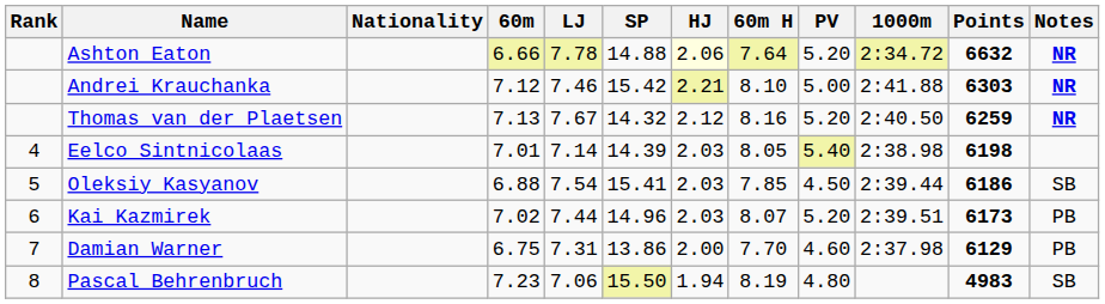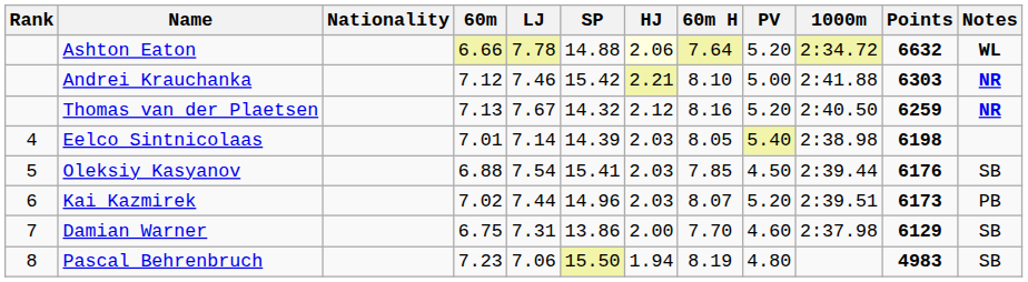 <table class="wikitable sortable" style="text-align:center">
 <tr>
 <th>Rank</th>
 <th>Name</th>
 <th>Nationality</th>
 <th>60m</th>
 <th>LJ</th>
 <th>SP</th>
 <th>HJ</th>
 <th>60m H</th>
 <th>PV</th>
 <th>1000m</th>
 <th>Points</th>
 <th>Notes</th>
 </tr>
 <tr>
 <td></td>
 <td align=left><a href='#'>Ashton Eaton</a></td>
 <td align=left></td>
 <td bgcolor=#F2F5A9>6.66</td>
 <td bgcolor=#F2F5A9>7.78</td>
 <td>14.88</td>
 <td style="background: lightyellow;">2.06</td>
 <td bgcolor=#F2F5A9>7.64</td>
 <td>5.20</td>
 <td bgcolor=#F2F5A9>2:34.72</td>
 <td><strong>6632</strong></td>
-<td><strong><a href='#'>NR</a></strong></td>
+<td><strong>WL</strong></td>
 </tr>
 <tr>
 <td></td>
 <td align=left><a href='#'>Andrei Krauchanka</a></td>
 <td align=left></td>
 <td>7.12</td>
 <td>7.46</td>
 <td>15.42</td>
 <td bgcolor=#F2F5A9>2.21</td>
 <td>8.10</td>
 <td>5.00</td>
 <td>2:41.88</td>
 <td><strong>6303</strong></td>
 <td><strong><a href='#'>NR</a></strong></td>
 </tr>
 <tr>
 <td></td>
 <td align=left><a href='#'>Thomas van der Plaetsen</a></td>
 <td align=left></td>
 <td>7.13</td>
 <td>7.67</td>
 <td>14.32</td>
 <td>2.12</td>
 <td>8.16</td>
 <td>5.20</td>
 <td>2:40.50</td>
 <td><strong>6259</strong></td>
 <td><strong><a href='#'>NR</a></strong></td>
 </tr>
 <tr>
 <td>4</td>
 <td align=left><a href='#'>Eelco Sintnicolaas</a></td>
 <td align=left></td>
 <td>7.01</td>
 <td>7.14</td>
 <td>14.39</td>
 <td>2.03</td>
 <td>8.05</td>
 <td bgcolor=#F2F5A9>5.40</td>
 <td>2:38.98</td>
 <td><strong>6198</strong></td>
 <td></td>
 </tr>
 <tr>
 <td>5</td>
 <td align=left><a href='#'>Oleksiy Kasyanov</a></td>
 <td align=left></td>
 <td>6.88</td>
 <td>7.54</td>
 <td>15.41</td>
 <td>2.03</td>
 <td>7.85</td>
 <td>4.50</td>
 <td>2:39.44</td>
-<td><strong>6186</strong></td>
+<td><strong>6176</strong></td>
 <td>SB</td>
 </tr>
 <tr>
 <td>6</td>
 <td align=left><a href='#'>Kai Kazmirek</a></td>
 <td align=left></td>
 <td>7.02</td>
 <td>7.44</td>
 <td>14.96</td>
 <td>2.03</td>
 <td>8.07</td>
 <td>5.20</td>
 <td>2:39.51</td>
 <td><strong>6173</strong></td>
 <td>PB</td>
 </tr>
 <tr>
 <td>7</td>
 <td align=left><a href='#'>Damian Warner</a></td>
 <td align=left></td>
 <td>6.75</td>
 <td>7.31</td>
 <td>13.86</td>
 <td>2.00</td>
 <td>7.70</td>
 <td>4.60</td>
 <td>2:37.98</td>
 <td><strong>6129</strong></td>
-<td>PB</td>
+<td>SB</td>
 </tr>
 <tr>
 <td>8</td>
 <td align=left><a href='#'>Pascal Behrenbruch</a></td>
 <td align=left></td>
 <td>7.23</td>
 <td>7.06</td>
 <td bgcolor=#F2F5A9>15.50</td>
 <td>1.94</td>
 <td>8.19</td>
 <td>4.80</td>
 <td></td>
 <td><strong>4983</strong></td>
 <td>SB</td>
 </tr>
 </table>
